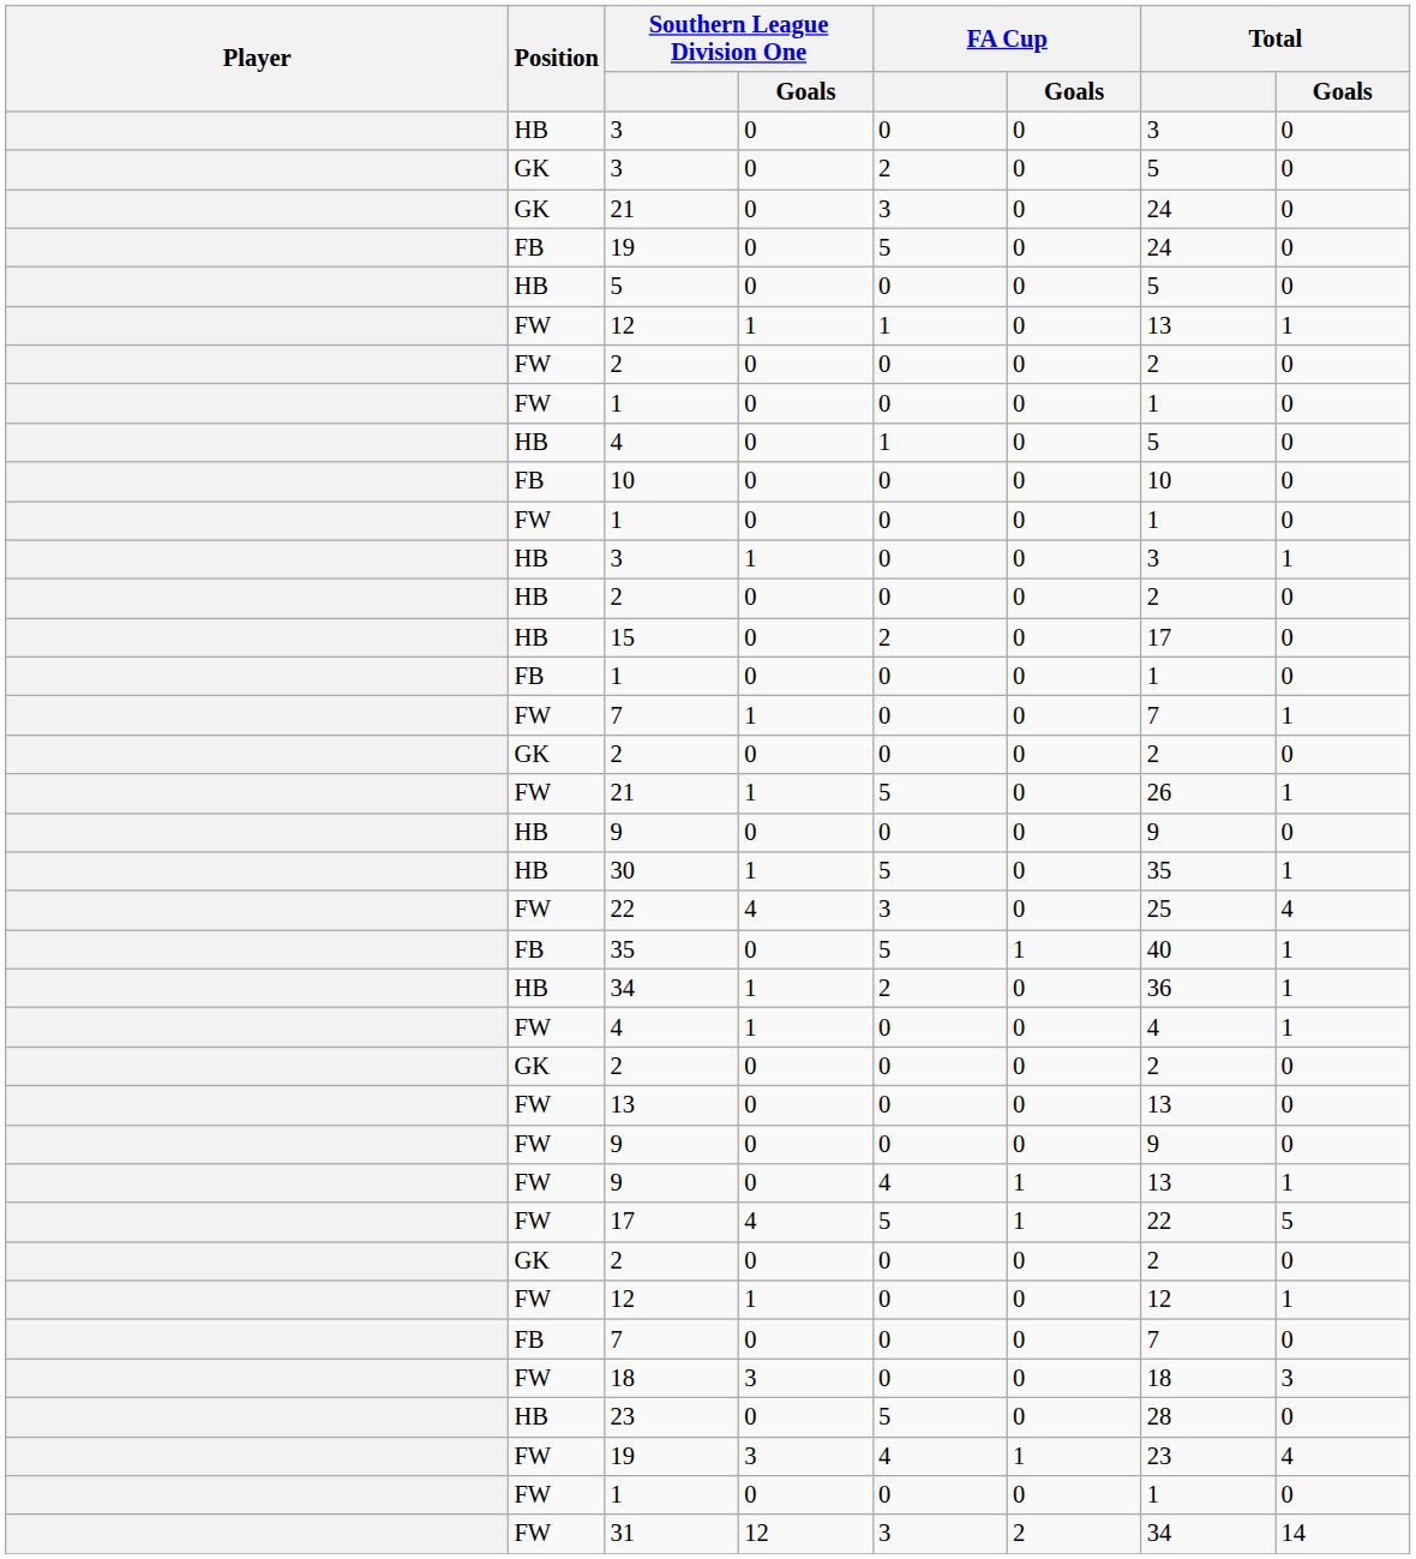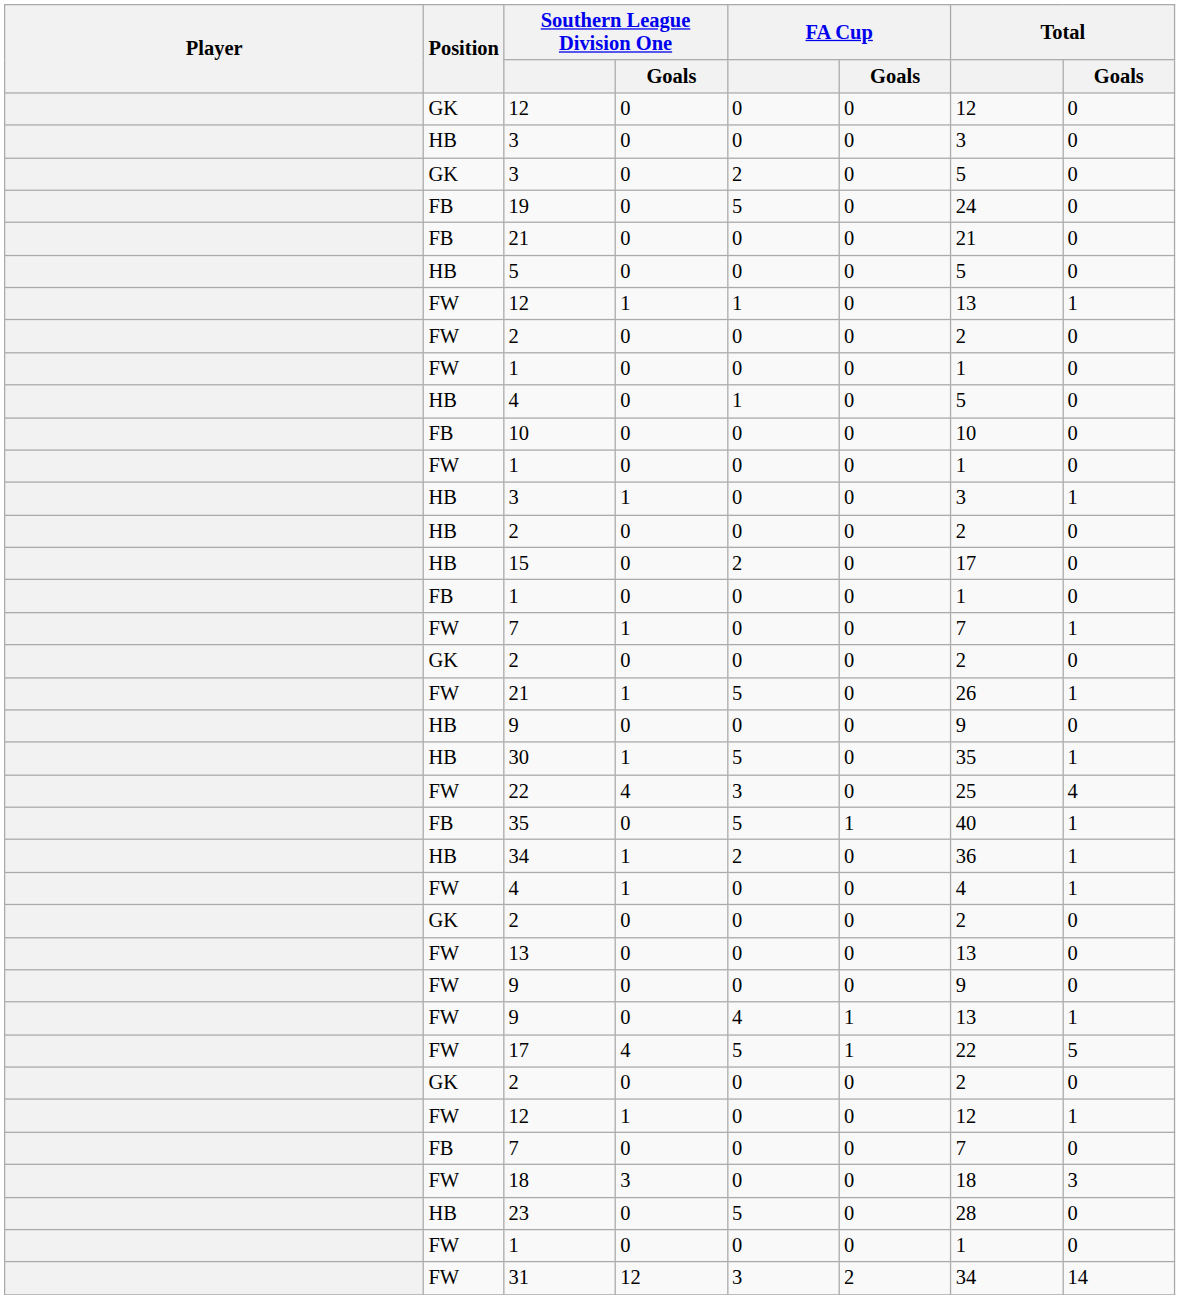 <table class="wikitable plainrowheaders sortable">
 <tr>
 <th rowspan=2 style="width:20em"scope=col>Player</th>
 <th rowspan=2>Position</th>
 <th colspan=2 style="width:10em"scope=col><a href='#'>Southern League Division One</a></th>
 <th colspan=2 style="width:10em"scope=col><a href='#'>FA Cup</a></th>
 <th colspan=2 style="width:10em"scope=col>Total</th>
 </tr>
 <tr>
 <th style="width:5em"></th>
 <th style="width:5em">Goals</th>
 <th style="width:5em"></th>
 <th style="width:5em">Goals</th>
 <th style="width:5em"></th>
 <th style="width:5em">Goals</th>
+</tr>
+<tr>
+<th scope=row></th>
+<td>GK</td>
+<td>12</td>
+<td>0</td>
+<td>0</td>
+<td>0</td>
+<td>12</td>
+<td>0</td>
 </tr>
 <tr>
 <th scope=row></th>
 <td>HB</td>
 <td>3</td>
 <td>0</td>
 <td>0</td>
 <td>0</td>
 <td>3</td>
 <td>0</td>
 </tr>
 <tr>
 <th scope=row></th>
 <td>GK</td>
 <td>3</td>
 <td>0</td>
 <td>2</td>
 <td>0</td>
 <td>5</td>
 <td>0</td>
 </tr>
 <tr>
 <th scope=row></th>
-<td>GK</td>
-<td>21</td>
+<td>FB</td>
+<td>19</td>
 <td>0</td>
-<td>3</td>
+<td>5</td>
 <td>0</td>
 <td>24</td>
 <td>0</td>
 </tr>
 <tr>
 <th scope=row></th>
 <td>FB</td>
-<td>19</td>
+<td>21</td>
 <td>0</td>
-<td>5</td>
 <td>0</td>
-<td>24</td>
+<td>0</td>
+<td>21</td>
 <td>0</td>
 </tr>
 <tr>
 <th scope=row></th>
 <td>HB</td>
 <td>5</td>
 <td>0</td>
 <td>0</td>
 <td>0</td>
 <td>5</td>
 <td>0</td>
 </tr>
 <tr>
 <th scope=row></th>
 <td>FW</td>
 <td>12</td>
 <td>1</td>
 <td>1</td>
 <td>0</td>
 <td>13</td>
 <td>1</td>
 </tr>
 <tr>
 <th scope=row></th>
 <td>FW</td>
 <td>2</td>
 <td>0</td>
 <td>0</td>
 <td>0</td>
 <td>2</td>
 <td>0</td>
 </tr>
 <tr>
 <th scope=row></th>
 <td>FW</td>
 <td>1</td>
 <td>0</td>
 <td>0</td>
 <td>0</td>
 <td>1</td>
 <td>0</td>
 </tr>
 <tr>
 <th scope=row></th>
 <td>HB</td>
 <td>4</td>
 <td>0</td>
 <td>1</td>
 <td>0</td>
 <td>5</td>
 <td>0</td>
 </tr>
 <tr>
 <th scope=row></th>
 <td>FB</td>
 <td>10</td>
 <td>0</td>
 <td>0</td>
 <td>0</td>
 <td>10</td>
 <td>0</td>
 </tr>
 <tr>
 <th scope=row></th>
 <td>FW</td>
 <td>1</td>
 <td>0</td>
 <td>0</td>
 <td>0</td>
 <td>1</td>
 <td>0</td>
 </tr>
 <tr>
 <th scope=row></th>
 <td>HB</td>
 <td>3</td>
 <td>1</td>
 <td>0</td>
 <td>0</td>
 <td>3</td>
 <td>1</td>
 </tr>
 <tr>
 <th scope=row></th>
 <td>HB</td>
 <td>2</td>
 <td>0</td>
 <td>0</td>
 <td>0</td>
 <td>2</td>
 <td>0</td>
 </tr>
 <tr>
 <th scope=row></th>
 <td>HB</td>
 <td>15</td>
 <td>0</td>
 <td>2</td>
 <td>0</td>
 <td>17</td>
 <td>0</td>
 </tr>
 <tr>
 <th scope=row></th>
 <td>FB</td>
 <td>1</td>
 <td>0</td>
 <td>0</td>
 <td>0</td>
 <td>1</td>
 <td>0</td>
 </tr>
 <tr>
 <th scope=row></th>
 <td>FW</td>
 <td>7</td>
 <td>1</td>
 <td>0</td>
 <td>0</td>
 <td>7</td>
 <td>1</td>
 </tr>
 <tr>
 <th scope=row></th>
 <td>GK</td>
 <td>2</td>
 <td>0</td>
 <td>0</td>
 <td>0</td>
 <td>2</td>
 <td>0</td>
 </tr>
 <tr>
 <th scope=row></th>
 <td>FW</td>
 <td>21</td>
 <td>1</td>
 <td>5</td>
 <td>0</td>
 <td>26</td>
 <td>1</td>
 </tr>
 <tr>
 <th scope=row></th>
 <td>HB</td>
 <td>9</td>
 <td>0</td>
 <td>0</td>
 <td>0</td>
 <td>9</td>
 <td>0</td>
 </tr>
 <tr>
 <th scope=row></th>
 <td>HB</td>
 <td>30</td>
 <td>1</td>
 <td>5</td>
 <td>0</td>
 <td>35</td>
 <td>1</td>
 </tr>
 <tr>
 <th scope=row></th>
 <td>FW</td>
 <td>22</td>
 <td>4</td>
 <td>3</td>
 <td>0</td>
 <td>25</td>
 <td>4</td>
 </tr>
 <tr>
 <th scope=row></th>
 <td>FB</td>
 <td>35</td>
 <td>0</td>
 <td>5</td>
 <td>1</td>
 <td>40</td>
 <td>1</td>
 </tr>
 <tr>
 <th scope=row></th>
 <td>HB</td>
 <td>34</td>
 <td>1</td>
 <td>2</td>
 <td>0</td>
 <td>36</td>
 <td>1</td>
 </tr>
 <tr>
 <th scope=row></th>
 <td>FW</td>
 <td>4</td>
 <td>1</td>
 <td>0</td>
 <td>0</td>
 <td>4</td>
 <td>1</td>
 </tr>
 <tr>
 <th scope=row></th>
 <td>GK</td>
 <td>2</td>
 <td>0</td>
 <td>0</td>
 <td>0</td>
 <td>2</td>
 <td>0</td>
 </tr>
 <tr>
 <th scope=row></th>
 <td>FW</td>
 <td>13</td>
 <td>0</td>
 <td>0</td>
 <td>0</td>
 <td>13</td>
 <td>0</td>
 </tr>
 <tr>
 <th scope=row></th>
 <td>FW</td>
 <td>9</td>
 <td>0</td>
 <td>0</td>
 <td>0</td>
 <td>9</td>
 <td>0</td>
 </tr>
 <tr>
 <th scope=row></th>
 <td>FW</td>
 <td>9</td>
 <td>0</td>
 <td>4</td>
 <td>1</td>
 <td>13</td>
 <td>1</td>
 </tr>
 <tr>
 <th scope=row></th>
 <td>FW</td>
 <td>17</td>
 <td>4</td>
 <td>5</td>
 <td>1</td>
 <td>22</td>
 <td>5</td>
 </tr>
 <tr>
 <th scope=row></th>
 <td>GK</td>
 <td>2</td>
 <td>0</td>
 <td>0</td>
 <td>0</td>
 <td>2</td>
 <td>0</td>
 </tr>
 <tr>
 <th scope=row></th>
 <td>FW</td>
 <td>12</td>
 <td>1</td>
 <td>0</td>
 <td>0</td>
 <td>12</td>
 <td>1</td>
 </tr>
 <tr>
 <th scope=row></th>
 <td>FB</td>
 <td>7</td>
 <td>0</td>
 <td>0</td>
 <td>0</td>
 <td>7</td>
 <td>0</td>
 </tr>
 <tr>
 <th scope=row></th>
 <td>FW</td>
 <td>18</td>
 <td>3</td>
 <td>0</td>
 <td>0</td>
 <td>18</td>
 <td>3</td>
 </tr>
 <tr>
 <th scope=row></th>
 <td>HB</td>
 <td>23</td>
 <td>0</td>
 <td>5</td>
 <td>0</td>
 <td>28</td>
 <td>0</td>
 </tr>
 <tr>
 <th scope=row></th>
 <td>FW</td>
-<td>19</td>
-<td>3</td>
-<td>4</td>
-<td>1</td>
-<td>23</td>
-<td>4</td>
-</tr>
-<tr>
-<th scope=row></th>
-<td>FW</td>
 <td>1</td>
 <td>0</td>
 <td>0</td>
 <td>0</td>
 <td>1</td>
 <td>0</td>
 </tr>
 <tr>
 <th scope=row></th>
 <td>FW</td>
 <td>31</td>
 <td>12</td>
 <td>3</td>
 <td>2</td>
 <td>34</td>
 <td>14</td>
 </tr>
 </table>
